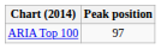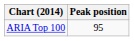 <table class="wikitable sortable plainrowheaders" style="text-align:center">
 <tr>
 <th scope="col">Chart (2014)</th>
 <th scope="col">Peak position</th>
 </tr>
 <tr>
 <td><a href='#'>ARIA Top 100</a></td>
-<td>97</td>
+<td>95</td>
 </tr>
 </table>
